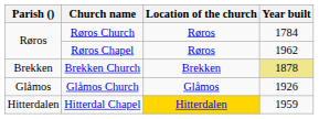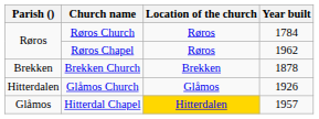 <table class="wikitable" style="text-align:center">
 <tr>
 <th>Parish ()</th>
 <th>Church name</th>
 <th>Location of the church</th>
 <th>Year built</th>
 </tr>
 <tr>
 <td rowspan="2">Røros</td>
 <td><a href='#'>Røros Church</a></td>
 <td><a href='#'>Røros</a></td>
 <td>1784</td>
 </tr>
 <tr>
 <td><a href='#'>Røros Chapel</a></td>
 <td><a href='#'>Røros</a></td>
 <td>1962</td>
 </tr>
 <tr>
 <td>Brekken</td>
 <td><a href='#'>Brekken Church</a></td>
 <td><a href='#'>Brekken</a></td>
-<td style="background: khaki;">1878</td>
+<td>1878</td>
 </tr>
 <tr>
-<td>Glåmos</td>
+<td>Hitterdalen</td>
 <td><a href='#'>Glåmos Church</a></td>
 <td><a href='#'>Glåmos</a></td>
 <td>1926</td>
 </tr>
 <tr>
-<td>Hitterdalen</td>
+<td>Glåmos</td>
 <td><a href='#'>Hitterdal Chapel</a></td>
 <td style="background: gold;"><a href='#'>Hitterdalen</a></td>
-<td>1959</td>
+<td>1957</td>
 </tr>
 </table>
